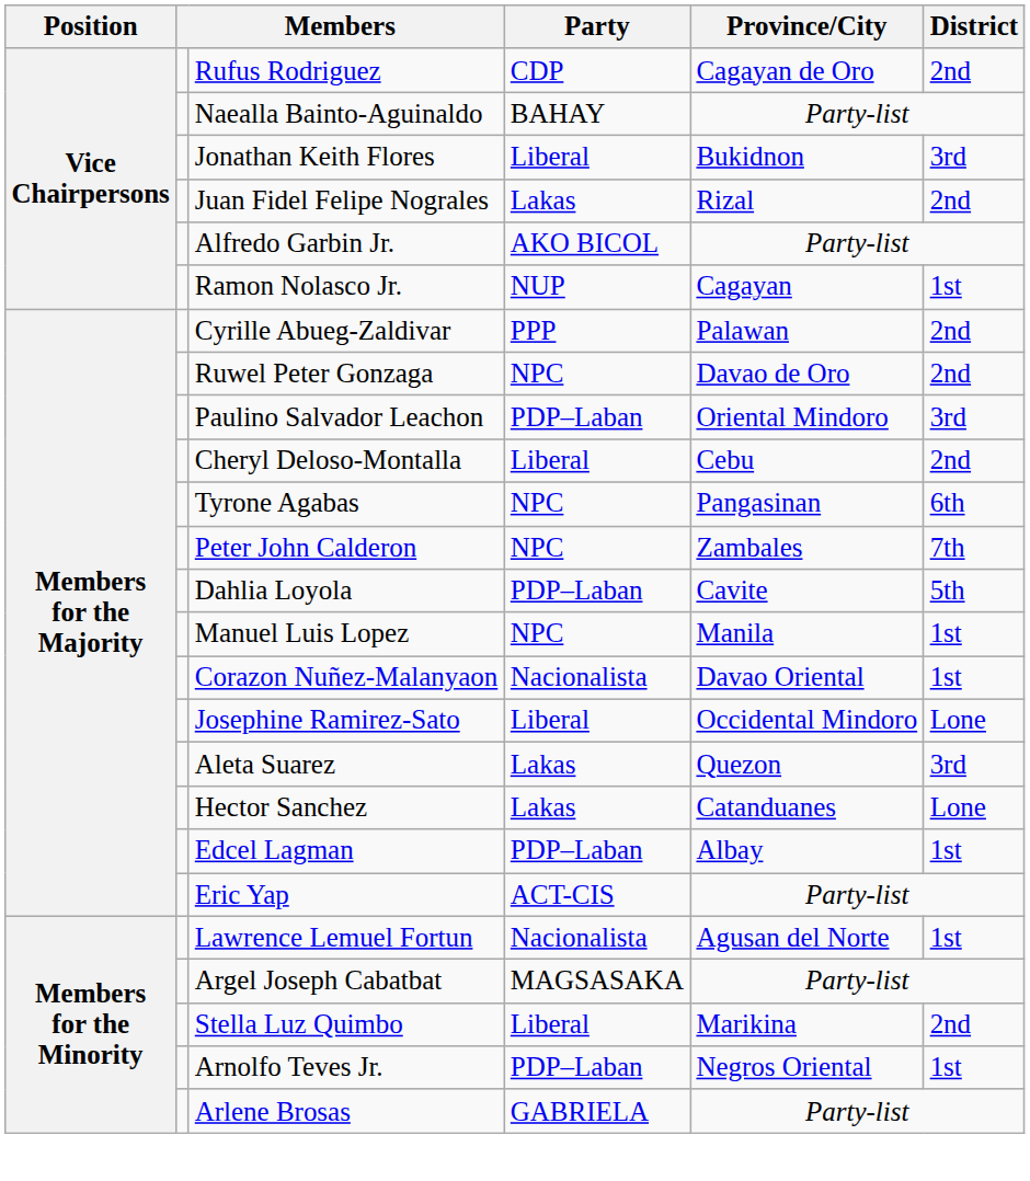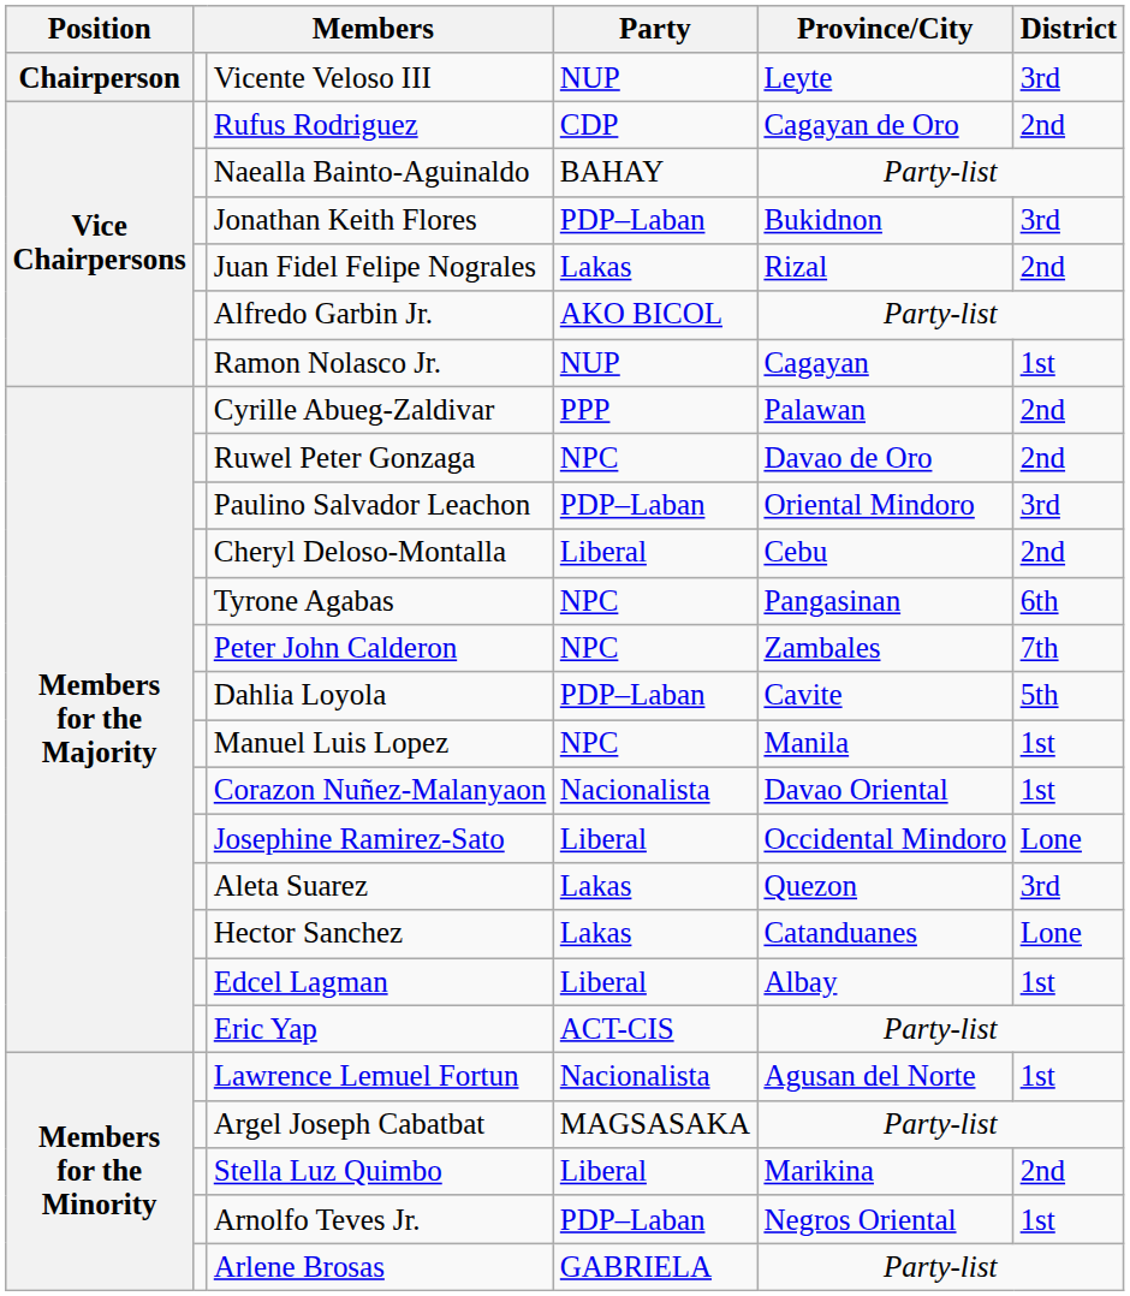 <table class="wikitable" style="font-size: 100%;">
 <tr>
 <th>Position</th>
 <th colspan="2">Members</th>
 <th>Party</th>
 <th>Province/City</th>
 <th>District</th>
+</tr>
+<tr>
+<th>Chairperson</th>
+<td></td>
+<td>Vicente Veloso III</td>
+<td><a href='#'>NUP</a></td>
+<td><a href='#'>Leyte</a></td>
+<td><a href='#'>3rd</a></td>
 </tr>
 <tr>
 <th rowspan="6">Vice<br>Chairpersons</th>
 <td></td>
 <td><a href='#'>Rufus Rodriguez</a></td>
 <td><a href='#'>CDP</a></td>
 <td><a href='#'>Cagayan de Oro</a></td>
 <td><a href='#'>2nd</a></td>
 </tr>
 <tr>
 <td></td>
 <td>Naealla Bainto-Aguinaldo</td>
 <td>BAHAY</td>
 <td align="center" colspan="2"><em>Party-list</em></td>
 </tr>
 <tr>
 <td></td>
 <td>Jonathan Keith Flores</td>
-<td><a href='#'>Liberal</a></td>
+<td><a href='#'>PDP–Laban</a></td>
 <td><a href='#'>Bukidnon</a></td>
 <td><a href='#'>3rd</a></td>
 </tr>
 <tr>
 <td></td>
 <td>Juan Fidel Felipe Nograles</td>
 <td><a href='#'>Lakas</a></td>
 <td><a href='#'>Rizal</a></td>
 <td><a href='#'>2nd</a></td>
 </tr>
 <tr>
 <td></td>
 <td>Alfredo Garbin Jr.</td>
 <td><a href='#'>AKO BICOL</a></td>
 <td align="center" colspan="2"><em>Party-list</em></td>
 </tr>
 <tr>
 <td></td>
 <td>Ramon Nolasco Jr.</td>
 <td><a href='#'>NUP</a></td>
 <td><a href='#'>Cagayan</a></td>
 <td><a href='#'>1st</a></td>
 </tr>
 <tr>
 <th rowspan="14">Members<br>for the<br>Majority</th>
 <td></td>
 <td>Cyrille Abueg-Zaldivar</td>
 <td><a href='#'>PPP</a></td>
 <td><a href='#'>Palawan</a></td>
 <td><a href='#'>2nd</a></td>
 </tr>
 <tr>
 <td></td>
 <td>Ruwel Peter Gonzaga</td>
 <td><a href='#'>NPC</a></td>
 <td><a href='#'>Davao de Oro</a></td>
 <td><a href='#'>2nd</a></td>
 </tr>
 <tr>
 <td></td>
 <td>Paulino Salvador Leachon</td>
 <td><a href='#'>PDP–Laban</a></td>
 <td><a href='#'>Oriental Mindoro</a></td>
 <td><a href='#'>3rd</a></td>
 </tr>
 <tr>
 <td></td>
 <td>Cheryl Deloso-Montalla</td>
 <td><a href='#'>Liberal</a></td>
 <td><a href='#'>Cebu</a></td>
 <td><a href='#'>2nd</a></td>
 </tr>
 <tr>
 <td></td>
 <td>Tyrone Agabas</td>
 <td><a href='#'>NPC</a></td>
 <td><a href='#'>Pangasinan</a></td>
 <td><a href='#'>6th</a></td>
 </tr>
 <tr>
 <td></td>
 <td><a href='#'>Peter John Calderon</a></td>
 <td><a href='#'>NPC</a></td>
 <td><a href='#'>Zambales</a></td>
 <td><a href='#'>7th</a></td>
 </tr>
 <tr>
 <td></td>
 <td>Dahlia Loyola</td>
 <td><a href='#'>PDP–Laban</a></td>
 <td><a href='#'>Cavite</a></td>
 <td><a href='#'>5th</a></td>
 </tr>
 <tr>
 <td></td>
 <td>Manuel Luis Lopez</td>
 <td><a href='#'>NPC</a></td>
 <td><a href='#'>Manila</a></td>
 <td><a href='#'>1st</a></td>
 </tr>
 <tr>
 <td></td>
 <td><a href='#'>Corazon Nuñez-Malanyaon</a></td>
 <td><a href='#'>Nacionalista</a></td>
 <td><a href='#'>Davao Oriental</a></td>
 <td><a href='#'>1st</a></td>
 </tr>
 <tr>
 <td></td>
 <td><a href='#'>Josephine Ramirez-Sato</a></td>
 <td><a href='#'>Liberal</a></td>
 <td><a href='#'>Occidental Mindoro</a></td>
 <td><a href='#'>Lone</a></td>
 </tr>
 <tr>
 <td></td>
 <td>Aleta Suarez</td>
 <td><a href='#'>Lakas</a></td>
 <td><a href='#'>Quezon</a></td>
 <td><a href='#'>3rd</a></td>
 </tr>
 <tr>
 <td></td>
 <td>Hector Sanchez</td>
 <td><a href='#'>Lakas</a></td>
 <td><a href='#'>Catanduanes</a></td>
 <td><a href='#'>Lone</a></td>
 </tr>
 <tr>
 <td></td>
 <td><a href='#'>Edcel Lagman</a></td>
-<td><a href='#'>PDP–Laban</a></td>
+<td><a href='#'>Liberal</a></td>
 <td><a href='#'>Albay</a></td>
 <td><a href='#'>1st</a></td>
 </tr>
 <tr>
 <td></td>
 <td><a href='#'>Eric Yap</a></td>
 <td><a href='#'>ACT-CIS</a></td>
 <td align="center" colspan="2"><em>Party-list</em></td>
 </tr>
 <tr>
 <th rowspan="5">Members<br>for the<br>Minority</th>
 <td></td>
 <td><a href='#'>Lawrence Lemuel Fortun</a></td>
 <td><a href='#'>Nacionalista</a></td>
 <td><a href='#'>Agusan del Norte</a></td>
 <td><a href='#'>1st</a></td>
 </tr>
 <tr>
 <td></td>
 <td>Argel Joseph Cabatbat</td>
 <td>MAGSASAKA</td>
 <td align="center" colspan="2"><em>Party-list</em></td>
 </tr>
 <tr>
 <td></td>
 <td><a href='#'>Stella Luz Quimbo</a></td>
 <td><a href='#'>Liberal</a></td>
 <td><a href='#'>Marikina</a></td>
 <td><a href='#'>2nd</a></td>
 </tr>
 <tr>
 <td></td>
 <td>Arnolfo Teves Jr.</td>
 <td><a href='#'>PDP–Laban</a></td>
 <td><a href='#'>Negros Oriental</a></td>
 <td><a href='#'>1st</a></td>
 </tr>
 <tr>
 <td></td>
 <td><a href='#'>Arlene Brosas</a></td>
 <td><a href='#'>GABRIELA</a></td>
 <td align="center" colspan="2"><em>Party-list</em></td>
 </tr>
 </table>
